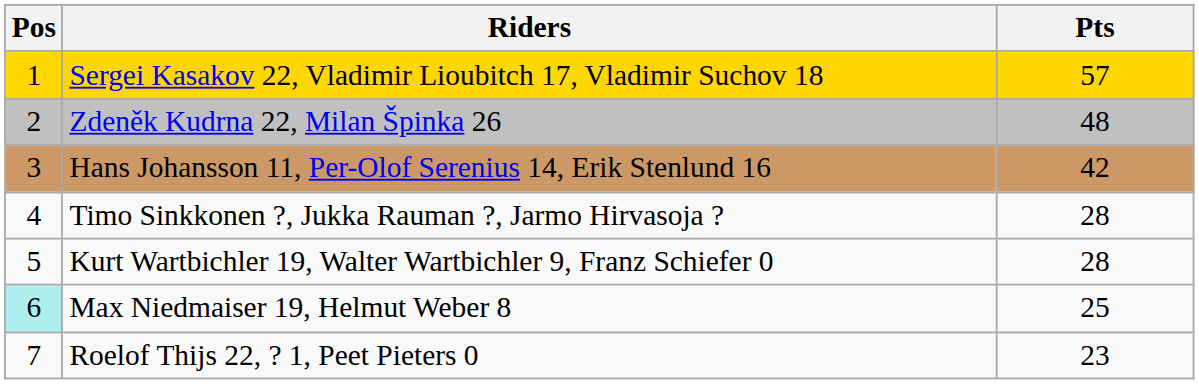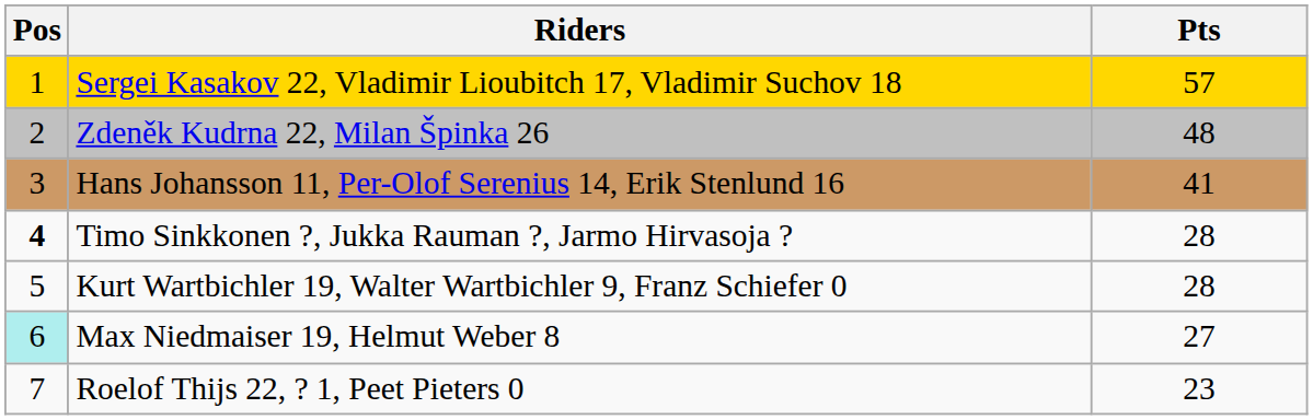 <table class="wikitable" style="font-size: 100%">
 <tr>
 <th width=20>Pos</th>
 <th width=500>Riders</th>
 <th width=100>Pts</th>
 </tr>
 <tr align=center style="background-color: gold;">
 <td>1</td>
 <td align="left"> <a href='#'>Sergei Kasakov</a> 22, Vladimir Lioubitch 17, Vladimir Suchov 18</td>
 <td>57</td>
 </tr>
 <tr align=center style="background-color: silver;">
 <td>2</td>
 <td align="left"> <a href='#'>Zdeněk Kudrna</a> 22, <a href='#'>Milan Špinka</a> 26</td>
 <td>48</td>
 </tr>
 <tr align=center style="background-color: #cc9966;">
 <td>3</td>
 <td align="left"> Hans Johansson 11, <a href='#'>Per-Olof Serenius</a> 14, Erik Stenlund 16</td>
-<td>42</td>
+<td>41</td>
 </tr>
 <tr align=center>
-<td>4</td>
+<td><strong>4</strong></td>
 <td align="left"> Timo Sinkkonen ?, Jukka Rauman ?, Jarmo Hirvasoja ?</td>
 <td>28</td>
 </tr>
 <tr align=center>
 <td>5</td>
 <td align="left"> Kurt Wartbichler 19, Walter Wartbichler 9, Franz Schiefer 0</td>
 <td>28</td>
 </tr>
 <tr align=center>
 <td style="background: paleturquoise;">6</td>
 <td align="left"> Max Niedmaiser 19, Helmut Weber 8</td>
-<td>25</td>
+<td>27</td>
 </tr>
 <tr align=center>
 <td>7</td>
 <td align="left"> Roelof Thijs 22, ? 1, Peet Pieters 0</td>
 <td>23</td>
 </tr>
 </table>
